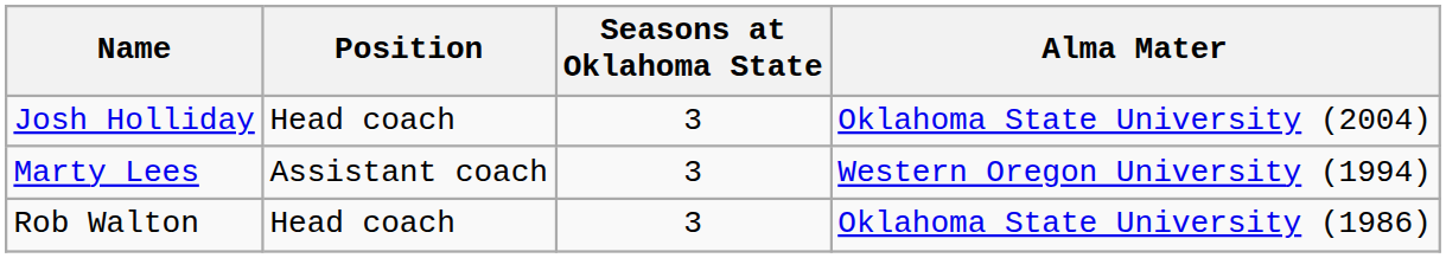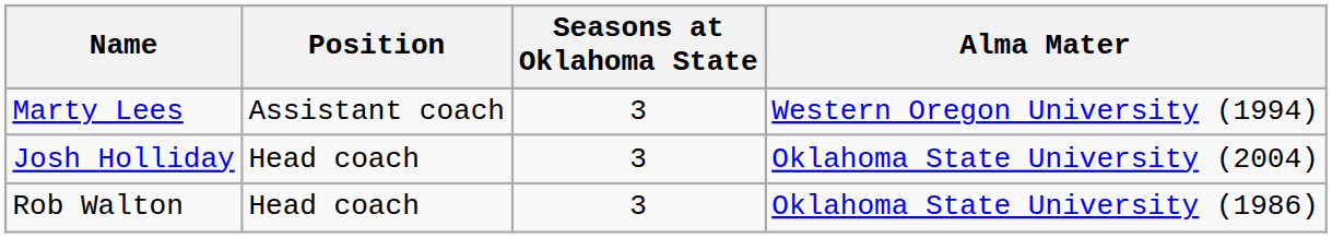 <table class="wikitable" border="1" style="font-size:90%;">
 <tr>
 <th>Name</th>
 <th>Position</th>
 <th>Seasons at<br>Oklahoma State</th>
 <th>Alma Mater</th>
 </tr>
 <tr>
+<td><a href='#'>Marty Lees</a></td>
+<td>Assistant coach</td>
+<td align=center>3</td>
+<td><a href='#'>Western Oregon University</a> (1994)</td>
+</tr>
+<tr>
 <td><a href='#'>Josh Holliday</a></td>
 <td>Head coach</td>
 <td align=center>3</td>
 <td><a href='#'>Oklahoma State University</a> (2004)</td>
-</tr>
-<tr>
-<td><a href='#'>Marty Lees</a></td>
-<td>Assistant coach</td>
-<td align=center>3</td>
-<td><a href='#'>Western Oregon University</a> (1994)</td>
 </tr>
 <tr>
 <td>Rob Walton</td>
 <td>Head coach</td>
 <td align=center>3</td>
 <td><a href='#'>Oklahoma State University</a> (1986)</td>
 </tr>
 </table>
